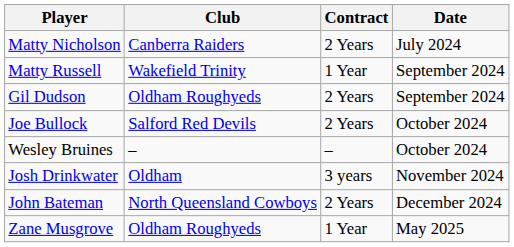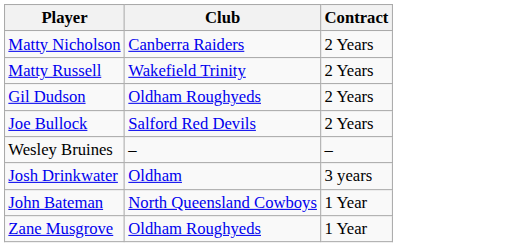 <table class="wikitable">
 <tr>
 <th>Player</th>
 <th>Club</th>
 <th>Contract</th>
-<th>Date</th>
 </tr>
 <tr>
 <td> <a href='#'>Matty Nicholson</a></td>
 <td><a href='#'>Canberra Raiders</a></td>
 <td>2 Years</td>
-<td>July 2024</td>
 </tr>
 <tr>
 <td> <a href='#'>Matty Russell</a></td>
 <td><a href='#'>Wakefield Trinity</a></td>
-<td>1 Year</td>
-<td>September 2024</td>
+<td>2 Years</td>
 </tr>
 <tr>
 <td> <a href='#'>Gil Dudson</a></td>
 <td> <a href='#'>Oldham Roughyeds</a></td>
 <td>2 Years</td>
-<td>September 2024</td>
 </tr>
 <tr>
 <td> <a href='#'>Joe Bullock</a></td>
 <td><a href='#'>Salford Red Devils</a></td>
 <td>2 Years</td>
-<td>October 2024</td>
 </tr>
 <tr>
 <td> Wesley Bruines</td>
 <td>–</td>
 <td>–</td>
-<td>October 2024</td>
 </tr>
 <tr>
 <td> <a href='#'>Josh Drinkwater</a></td>
 <td><a href='#'>Oldham</a></td>
 <td>3 years</td>
-<td>November 2024</td>
 </tr>
 <tr>
 <td> <a href='#'>John Bateman</a></td>
 <td> <a href='#'>North Queensland Cowboys</a></td>
-<td>2 Years</td>
-<td>December 2024</td>
+<td>1 Year</td>
 </tr>
 <tr>
 <td> <a href='#'>Zane Musgrove</a></td>
 <td> <a href='#'>Oldham Roughyeds</a></td>
 <td>1 Year</td>
-<td>May 2025</td>
 </tr>
 </table>
